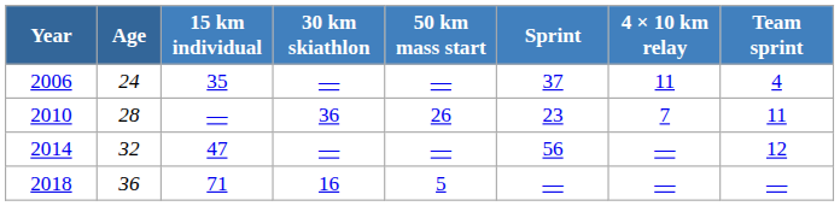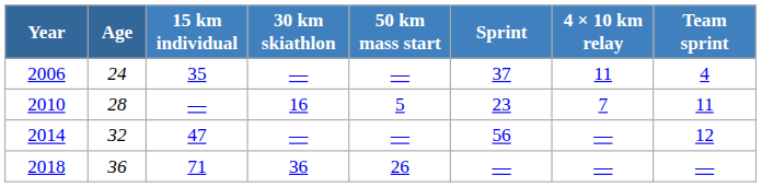 <table class="wikitable" style="font-size:95%; text-align:center; border:grey solid 1px; border-collapse:collapse; background:#ffffff;">
 <tr>
 <th style="background-color:#369; color:white; width:60px;"> Year </th>
 <th style="background-color:#369; color:white; width:40px;"> Age </th>
 <th style="background-color:#4180be; color:white; width:75px;"> 15 km <br> individual </th>
 <th style="background-color:#4180be; color:white; width:75px;"> 30 km <br> skiathlon </th>
 <th style="background-color:#4180be; color:white; width:75px;"> 50 km <br> mass start </th>
 <th style="background-color:#4180be; color:white; width:75px;"> Sprint </th>
 <th style="background-color:#4180be; color:white; width:75px;"> 4 × 10 km <br> relay </th>
 <th style="background-color:#4180be; color:white; width:75px;"> Team <br> sprint </th>
 </tr>
 <tr>
 <td><a href='#'>2006</a></td>
 <td><em>24</em></td>
 <td><a href='#'>35</a></td>
 <td><a href='#'>—</a></td>
 <td><a href='#'>—</a></td>
 <td><a href='#'>37</a></td>
 <td><a href='#'>11</a></td>
 <td><a href='#'>4</a></td>
 </tr>
 <tr>
 <td><a href='#'>2010</a></td>
 <td><em>28</em></td>
 <td><a href='#'>—</a></td>
-<td><a href='#'>36</a></td>
-<td><a href='#'>26</a></td>
+<td><a href='#'>16</a></td>
+<td><a href='#'>5</a></td>
 <td><a href='#'>23</a></td>
 <td><a href='#'>7</a></td>
 <td><a href='#'>11</a></td>
 </tr>
 <tr>
 <td><a href='#'>2014</a></td>
 <td><em>32</em></td>
 <td><a href='#'>47</a></td>
 <td><a href='#'>—</a></td>
 <td><a href='#'>—</a></td>
 <td><a href='#'>56</a></td>
 <td><a href='#'>—</a></td>
 <td><a href='#'>12</a></td>
 </tr>
 <tr>
 <td><a href='#'>2018</a></td>
 <td><em>36</em></td>
 <td><a href='#'>71</a></td>
-<td><a href='#'>16</a></td>
-<td><a href='#'>5</a></td>
+<td><a href='#'>36</a></td>
+<td><a href='#'>26</a></td>
 <td><a href='#'>—</a></td>
 <td><a href='#'>—</a></td>
 <td><a href='#'>—</a></td>
 </tr>
 </table>
